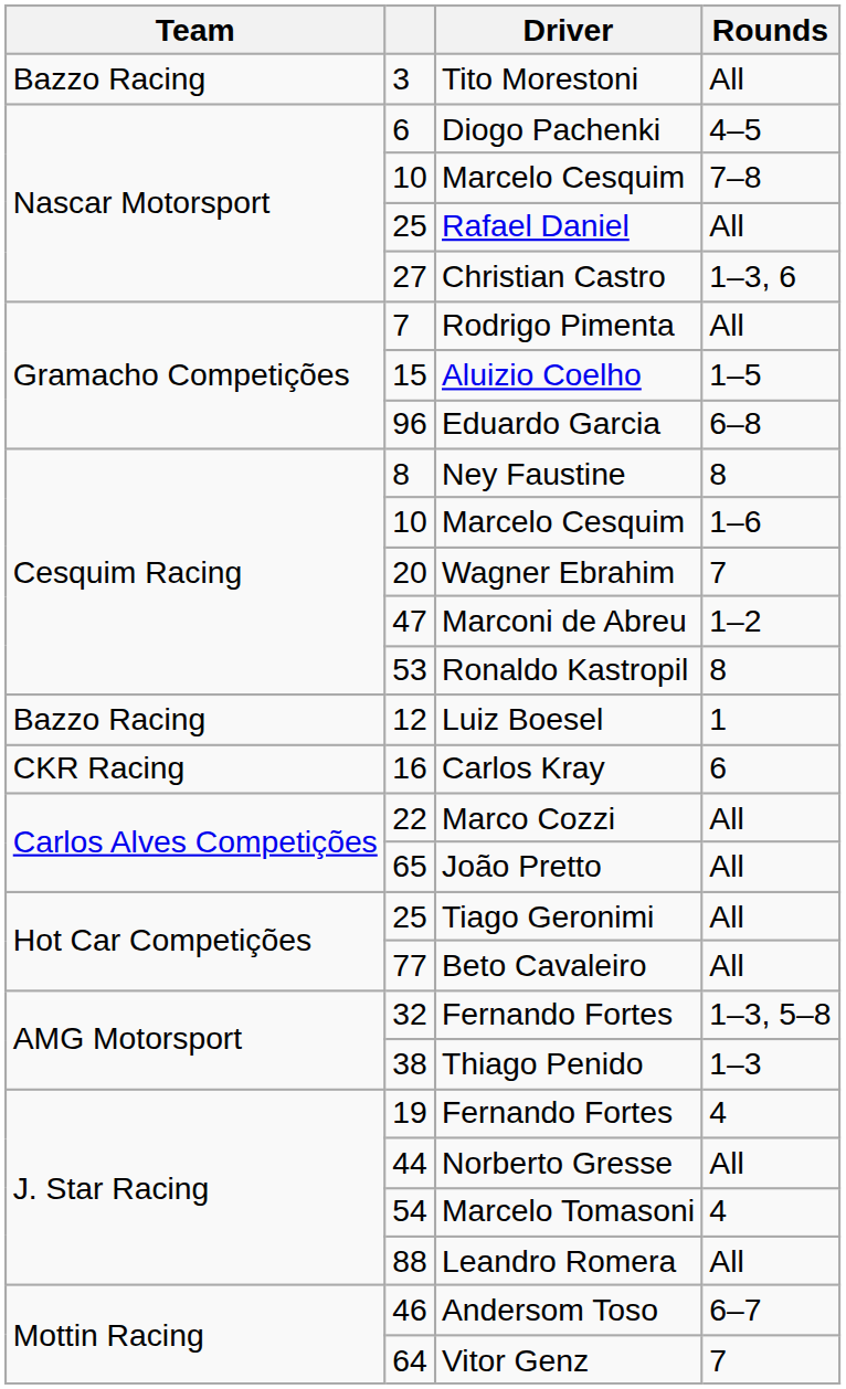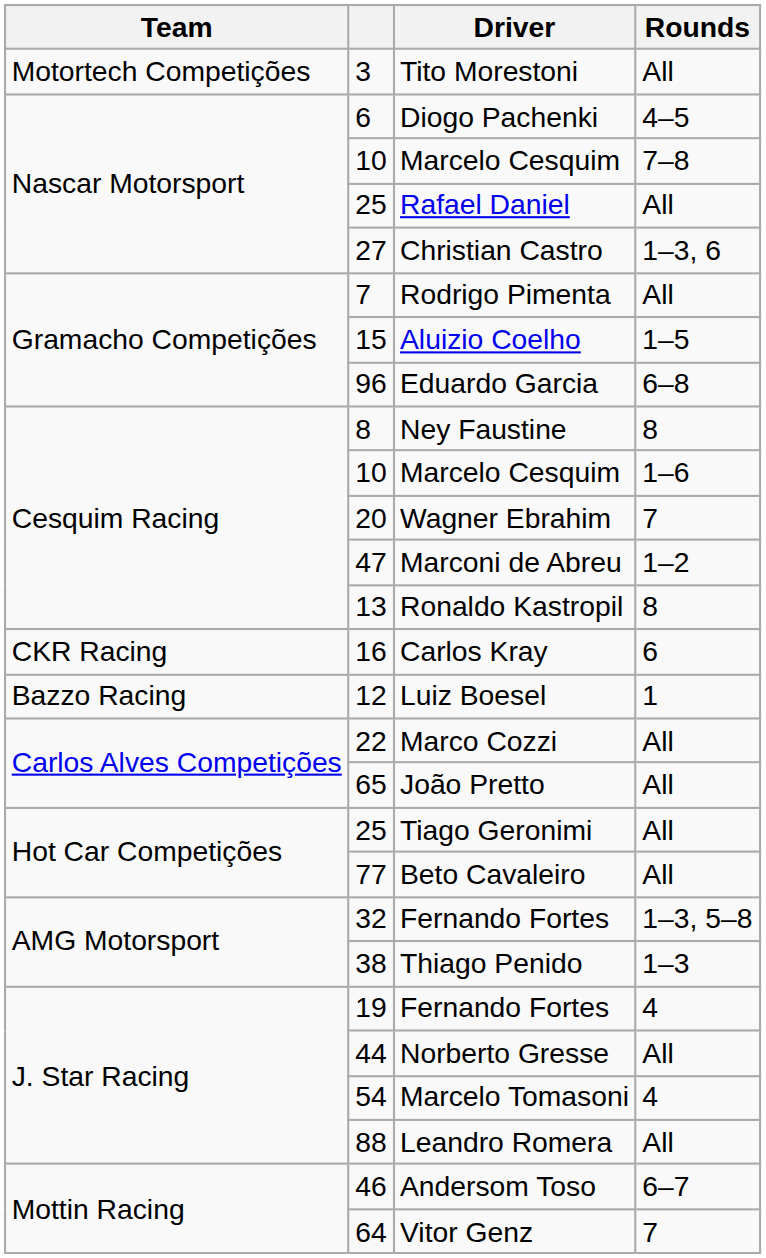 <table class="wikitable" style="font-size: 85%;">
 <tr>
 <th>Team</th>
 <th></th>
 <th>Driver</th>
 <th>Rounds</th>
 </tr>
 <tr>
-<td>Bazzo Racing</td>
+<td>Motortech Competições</td>
 <td>3</td>
 <td>Tito Morestoni</td>
 <td>All</td>
 </tr>
 <tr>
 <td rowspan=4>Nascar Motorsport</td>
 <td>6</td>
 <td>Diogo Pachenki</td>
 <td>4–5</td>
 </tr>
 <tr>
 <td>10</td>
 <td>Marcelo Cesquim</td>
 <td>7–8</td>
 </tr>
 <tr>
 <td>25</td>
 <td><a href='#'>Rafael Daniel</a></td>
 <td>All</td>
 </tr>
 <tr>
 <td>27</td>
 <td>Christian Castro</td>
 <td>1–3, 6</td>
 </tr>
 <tr>
 <td rowspan=3>Gramacho Competições</td>
 <td>7</td>
 <td>Rodrigo Pimenta</td>
 <td>All</td>
 </tr>
 <tr>
 <td>15</td>
 <td><a href='#'>Aluizio Coelho</a></td>
 <td>1–5</td>
 </tr>
 <tr>
 <td>96</td>
 <td>Eduardo Garcia</td>
 <td>6–8</td>
 </tr>
 <tr>
 <td rowspan=5>Cesquim Racing</td>
 <td>8</td>
 <td>Ney Faustine</td>
 <td>8</td>
 </tr>
 <tr>
 <td>10</td>
 <td>Marcelo Cesquim</td>
 <td>1–6</td>
 </tr>
 <tr>
 <td>20</td>
 <td>Wagner Ebrahim</td>
 <td>7</td>
 </tr>
 <tr>
 <td>47</td>
 <td>Marconi de Abreu</td>
 <td>1–2</td>
 </tr>
 <tr>
-<td>53</td>
+<td>13</td>
 <td>Ronaldo Kastropil</td>
 <td>8</td>
+</tr>
+<tr>
+<td>CKR Racing</td>
+<td>16</td>
+<td>Carlos Kray</td>
+<td>6</td>
 </tr>
 <tr>
 <td>Bazzo Racing</td>
 <td>12</td>
 <td>Luiz Boesel</td>
 <td>1</td>
-</tr>
-<tr>
-<td>CKR Racing</td>
-<td>16</td>
-<td>Carlos Kray</td>
-<td>6</td>
 </tr>
 <tr>
 <td rowspan=2><a href='#'>Carlos Alves Competições</a></td>
 <td>22</td>
 <td>Marco Cozzi</td>
 <td>All</td>
 </tr>
 <tr>
 <td>65</td>
 <td>João Pretto</td>
 <td>All</td>
 </tr>
 <tr>
 <td rowspan=2>Hot Car Competições</td>
 <td>25</td>
 <td>Tiago Geronimi</td>
 <td>All</td>
 </tr>
 <tr>
 <td>77</td>
 <td>Beto Cavaleiro</td>
 <td>All</td>
 </tr>
 <tr>
 <td rowspan=2>AMG Motorsport</td>
 <td>32</td>
 <td>Fernando Fortes</td>
 <td>1–3, 5–8</td>
 </tr>
 <tr>
 <td>38</td>
 <td>Thiago Penido</td>
 <td>1–3</td>
 </tr>
 <tr>
 <td rowspan=4>J. Star Racing</td>
 <td>19</td>
 <td>Fernando Fortes</td>
 <td>4</td>
 </tr>
 <tr>
 <td>44</td>
 <td>Norberto Gresse</td>
 <td>All</td>
 </tr>
 <tr>
 <td>54</td>
 <td>Marcelo Tomasoni</td>
 <td>4</td>
 </tr>
 <tr>
 <td>88</td>
 <td>Leandro Romera</td>
 <td>All</td>
 </tr>
 <tr>
 <td rowspan=2>Mottin Racing</td>
 <td>46</td>
 <td>Andersom Toso</td>
 <td>6–7</td>
 </tr>
 <tr>
 <td>64</td>
 <td>Vitor Genz</td>
 <td>7</td>
 </tr>
 </table>
